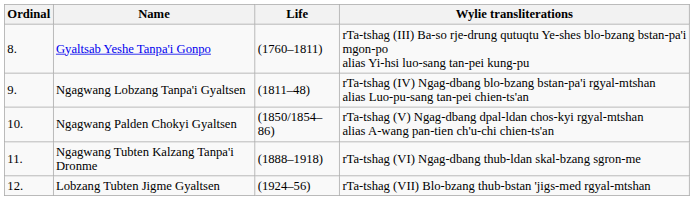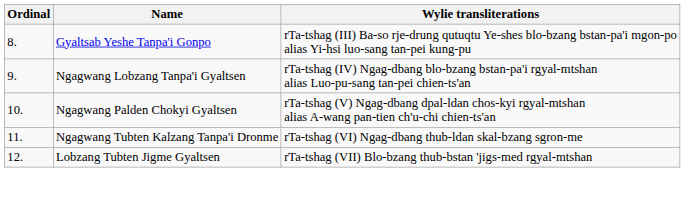 <table class=wikitable>
 <tr>
 <th>Ordinal</th>
 <th>Name</th>
-<th>Life</th>
 <th>Wylie transliterations</th>
 </tr>
 <tr>
 <td>8.</td>
 <td><a href='#'>Gyaltsab Yeshe Tanpa'i Gonpo</a></td>
-<td>(1760–1811)</td>
 <td>rTa-tshag (III) Ba-so rje-drung qutuqtu Ye-shes blo-bzang bstan-pa'i mgon-po <br>alias Yi-hsi luo-sang tan-pei kung-pu</td>
 </tr>
 <tr>
 <td>9.</td>
 <td>Ngagwang Lobzang Tanpa'i Gyaltsen</td>
-<td>(1811–48)</td>
 <td>rTa-tshag (IV) Ngag-dbang blo-bzang bstan-pa'i rgyal-mtshan<br> alias Luo-pu-sang tan-pei chien-ts'an</td>
 </tr>
 <tr>
 <td>10.</td>
 <td>Ngagwang Palden Chokyi Gyaltsen</td>
-<td>(1850/1854–86)</td>
 <td>rTa-tshag (V) Ngag-dbang dpal-ldan chos-kyi rgyal-mtshan <br>alias A-wang pan-tien ch'u-chi chien-ts'an</td>
 </tr>
 <tr>
 <td>11.</td>
 <td>Ngagwang Tubten Kalzang Tanpa'i Dronme</td>
-<td>(1888–1918)</td>
 <td>rTa-tshag (VI) Ngag-dbang thub-ldan skal-bzang sgron-me</td>
 </tr>
 <tr>
 <td>12.</td>
 <td>Lobzang Tubten Jigme Gyaltsen</td>
-<td>(1924–56)</td>
 <td>rTa-tshag (VII) Blo-bzang thub-bstan 'jigs-med rgyal-mtshan</td>
 </tr>
 </table>
